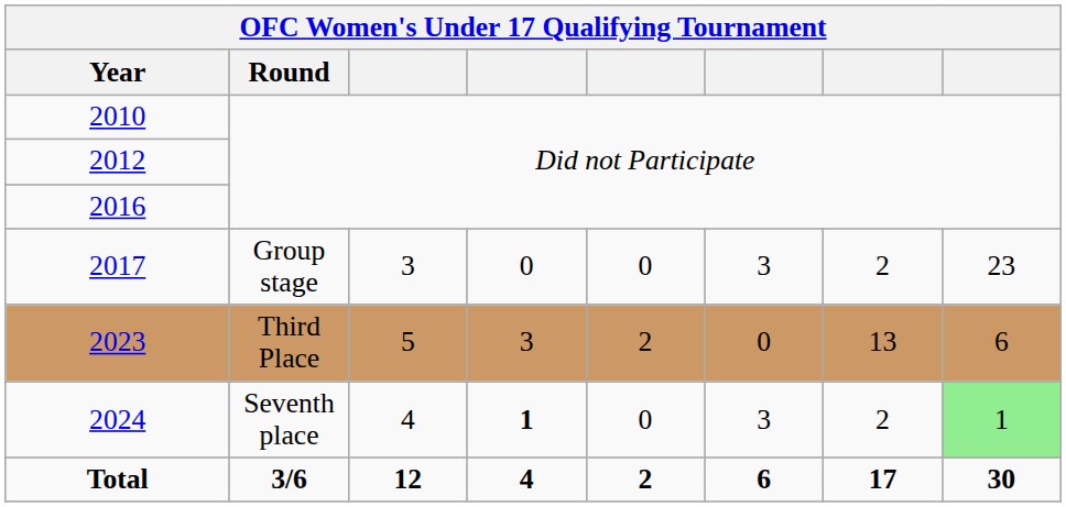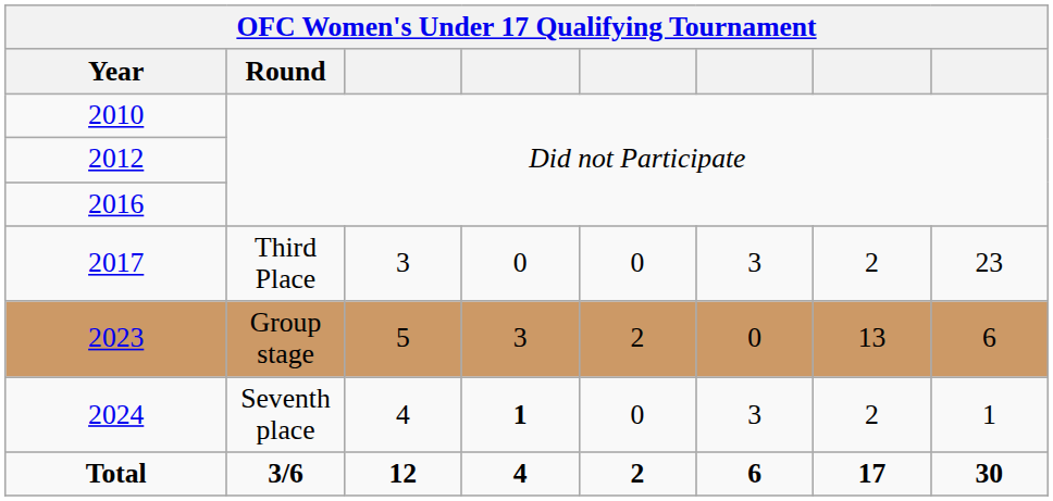 <table class="wikitable" style="text-align: center;">
 <tr>
 <th colspan=10><a href='#'>OFC Women's Under 17 Qualifying Tournament</a></th>
 </tr>
 <tr>
 <th width=120>Year</th>
 <th width=60>Round</th>
 <th width=60></th>
 <th width=60></th>
 <th width=60></th>
 <th width=60></th>
 <th width=60></th>
 <th width=60></th>
 </tr>
 <tr bgcolor=>
 <td> <a href='#'>2010</a></td>
 <td colspan=8 rowspan=3><em>Did not Participate</em></td>
 </tr>
 <tr>
 <td> <a href='#'>2012</a></td>
 </tr>
 <tr>
 <td> <a href='#'>2016</a></td>
 </tr>
 <tr>
 <td> <a href='#'>2017</a></td>
-<td>Group stage</td>
+<td>Third Place</td>
 <td>3</td>
 <td>0</td>
 <td>0</td>
 <td>3</td>
 <td>2</td>
 <td>23</td>
 </tr>
 <tr bgcolor=#cc9966>
 <td> <a href='#'>2023</a></td>
-<td>Third Place</td>
+<td>Group stage</td>
 <td>5</td>
 <td>3</td>
 <td>2</td>
 <td>0</td>
 <td>13</td>
 <td>6</td>
 </tr>
 <tr>
 <td> <a href='#'>2024</a></td>
 <td>Seventh place</td>
 <td>4</td>
 <td><strong>1</strong></td>
 <td>0</td>
 <td>3</td>
 <td>2</td>
-<td style="background: lightgreen;">1</td>
+<td>1</td>
 </tr>
 <tr>
 <td><strong>Total</strong></td>
 <td><strong>3/6</strong></td>
 <td><strong>12</strong></td>
 <td><strong>4</strong></td>
 <td><strong>2</strong></td>
 <td><strong>6</strong></td>
 <td><strong>17</strong></td>
 <td><strong>30</strong></td>
 </tr>
 </table>
